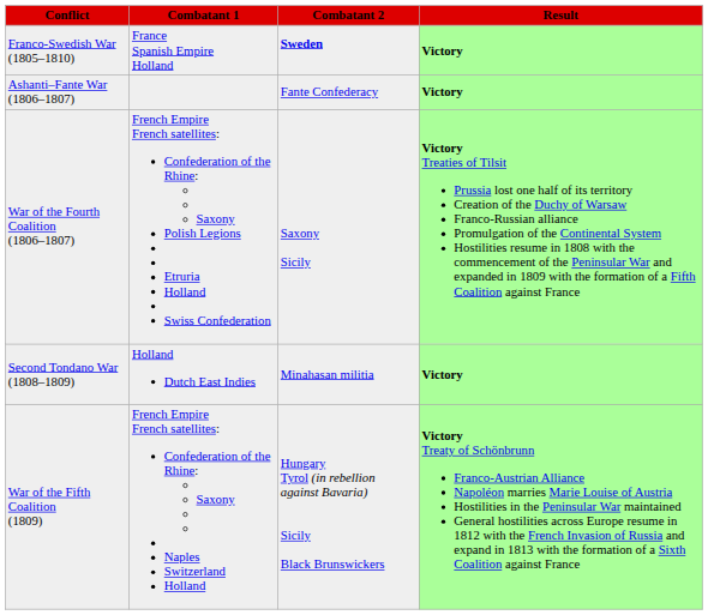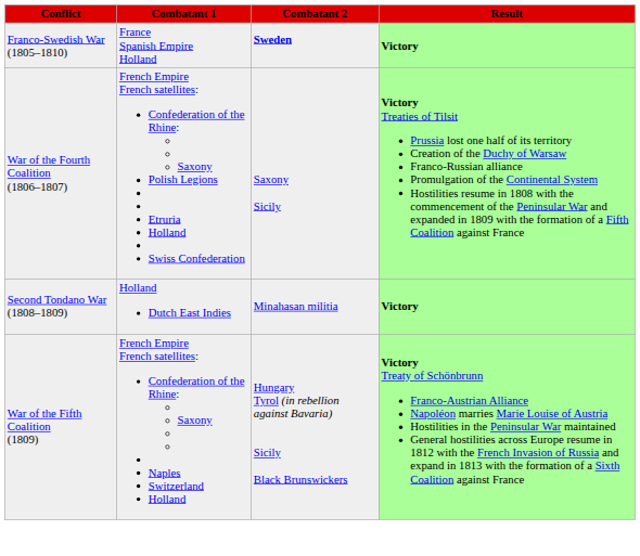 <table class="wikitable">
 <tr>
 <th style="background:#DD0000" width="170px"><span>Conflict</span></th>
 <th style="background:#DD0000" width="190px"><span>Combatant 1</span></th>
 <th style="background:#DD0000" width="190px"><span>Combatant 2</span></th>
 <th style="background:#DD0000" width="400px"><span>Result</span></th>
 </tr>
 <tr>
 <td style="background:#efefef"><a href='#'>Franco-Swedish War</a><br>(1805–1810)</td>
 <td style="background:#efefef"> <a href='#'>France</a><br> <a href='#'>Spanish Empire</a><br> <a href='#'>Holland</a></td>
 <td style="background:#efefef"><strong> <a href='#'>Sweden</a><br><br></strong></td>
-<td style="background:#AF9"><strong>Victory</strong></td>
-</tr>
-<tr>
-<td style="background:#efefef"><a href='#'>Ashanti–Fante War</a><br>(1806–1807)</td>
-<td style="background:#efefef"><br></td>
-<td style="background:#efefef"> <a href='#'>Fante Confederacy</a><br></td>
 <td style="background:#AF9"><strong>Victory</strong></td>
 </tr>
 <tr>
 <td style="background:#efefef"><a href='#'>War of the Fourth Coalition</a><br>(1806–1807)</td>
 <td style="background:#efefef"> <a href='#'>French Empire</a><br><a href='#'>French satellites</a>:<br><ul><li><a href='#'>Confederation of the Rhine</a>:<ul><li></li><li></li><li> <a href='#'>Saxony</a></li></ul></li><li><a href='#'>Polish Legions</a></li><li></li><li></li><li> <a href='#'>Etruria</a></li><li> <a href='#'>Holland</a></li><li></li><li> <a href='#'>Swiss Confederation</a></li></ul></td>
 <td style="background:#efefef"><br><br><br> <a href='#'>Saxony</a><br><br> <a href='#'>Sicily</a></td>
 <td style="background:#AF9"><strong>Victory</strong><br><a href='#'>Treaties of Tilsit</a><ul><li><a href='#'>Prussia</a> lost one half of its territory</li><li>Creation of the <a href='#'>Duchy of Warsaw</a></li><li>Franco-Russian alliance</li><li>Promulgation of the <a href='#'>Continental System</a></li><li>Hostilities resume in 1808 with the commencement of the <a href='#'>Peninsular War</a> and expanded in 1809 with the formation of a <a href='#'>Fifth Coalition</a> against France</li></ul></td>
 </tr>
 <tr>
 <td style="background:#efefef"><a href='#'>Second Tondano War</a><br>(1808–1809)</td>
 <td style="background:#efefef"> <a href='#'>Holland</a><br><ul><li> <a href='#'>Dutch East Indies</a></li></ul></td>
 <td style="background:#efefef"><a href='#'>Minahasan militia</a></td>
 <td style="background:#AF9"><strong>Victory</strong></td>
 </tr>
 <tr>
 <td style="background:#efefef"><a href='#'>War of the Fifth Coalition</a><br>(1809)</td>
 <td style="background:#efefef"> <a href='#'>French Empire</a><br><a href='#'>French satellites</a>:<br><ul><li><a href='#'>Confederation of the Rhine</a>:<ul><li></li><li> <a href='#'>Saxony</a></li><li></li><li></li></ul></li><li></li><li> <a href='#'>Naples</a></li><li> <a href='#'>Switzerland</a></li><li> <a href='#'>Holland</a></li></ul></td>
 <td style="background:#efefef"><br> <a href='#'>Hungary</a><br> <a href='#'>Tyrol</a> <em>(in rebellion against Bavaria)</em><br><br><br> <a href='#'>Sicily</a><br><br> <a href='#'>Black Brunswickers</a></td>
 <td style="background:#AF9"><strong>Victory</strong><br><a href='#'>Treaty of Schönbrunn</a><ul><li><a href='#'>Franco-Austrian Alliance</a></li><li><a href='#'>Napoléon</a> marries <a href='#'>Marie Louise of Austria</a></li><li>Hostilities in the <a href='#'>Peninsular War</a> maintained</li><li>General hostilities across Europe resume in 1812 with the <a href='#'>French Invasion of Russia</a> and expand in 1813 with the formation of a <a href='#'>Sixth Coalition</a> against France</li></ul></td>
 </tr>
 </table>
